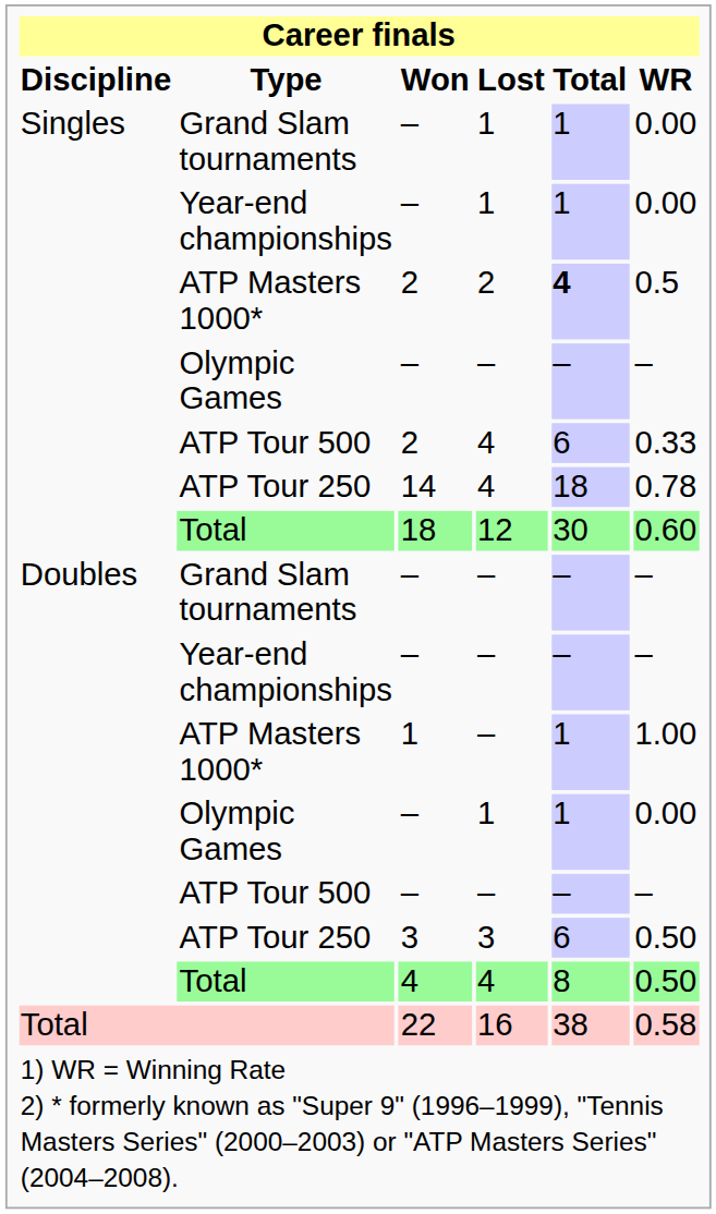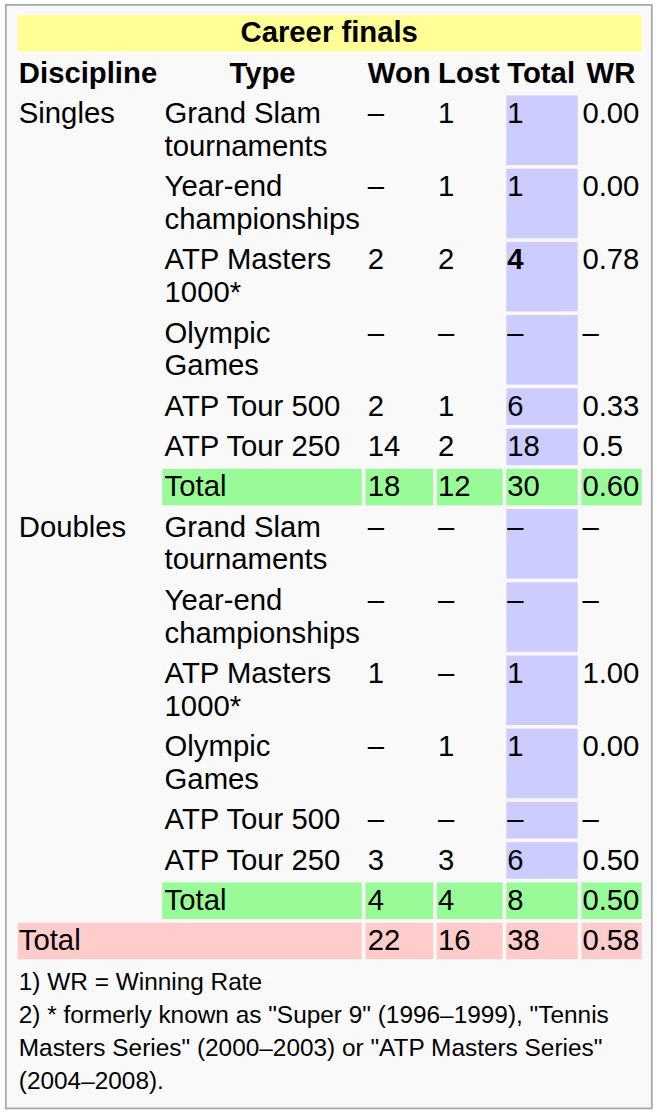 <table class="infobox vcard vevent" style="width:40%;">
 <tr bgcolor=FFFF96>
 <th colspan=6>Career finals</th>
 </tr>
 <tr>
 <th>Discipline</th>
 <th>Type</th>
 <th>Won</th>
 <th>Lost</th>
 <th>Total</th>
 <th>WR</th>
 </tr>
 <tr>
 <td rowspan=7>Singles</td>
 <td>Grand Slam tournaments</td>
 <td>–</td>
 <td>1</td>
 <td bgcolor=CCCCFF>1</td>
 <td>0.00</td>
 </tr>
 <tr>
 <td>Year-end championships</td>
 <td>–</td>
 <td>1</td>
 <td bgcolor=CCCCFF>1</td>
 <td>0.00</td>
 </tr>
 <tr>
 <td>ATP Masters 1000*</td>
 <td>2</td>
 <td>2</td>
 <td bgcolor=CCCCFF><strong>4</strong></td>
-<td>0.5</td>
+<td>0.78</td>
 </tr>
 <tr>
 <td>Olympic Games</td>
 <td>–</td>
 <td>–</td>
 <td bgcolor=CCCCFF>–</td>
 <td>–</td>
 </tr>
 <tr>
 <td>ATP Tour 500</td>
 <td>2</td>
-<td>4</td>
+<td>1</td>
 <td bgcolor=CCCCFF>6</td>
 <td>0.33</td>
 </tr>
 <tr>
 <td>ATP Tour 250</td>
 <td>14</td>
-<td>4</td>
+<td>2</td>
 <td bgcolor=CCCCFF>18</td>
-<td>0.78</td>
+<td>0.5</td>
 </tr>
 <tr bgcolor=98fb98>
 <td>Total</td>
 <td>18</td>
 <td>12</td>
 <td>30</td>
 <td>0.60</td>
 </tr>
 <tr>
 <td rowspan=7>Doubles</td>
 <td>Grand Slam tournaments</td>
 <td>–</td>
 <td>–</td>
 <td bgcolor=CCCCFF>–</td>
 <td>–</td>
 </tr>
 <tr>
 <td>Year-end championships</td>
 <td>–</td>
 <td>–</td>
 <td bgcolor=CCCCFF>–</td>
 <td>–</td>
 </tr>
 <tr>
 <td>ATP Masters 1000*</td>
 <td>1</td>
 <td>–</td>
 <td bgcolor=CCCCFF>1</td>
 <td>1.00</td>
 </tr>
 <tr>
 <td>Olympic Games</td>
 <td>–</td>
 <td>1</td>
 <td bgcolor=CCCCFF>1</td>
 <td>0.00</td>
 </tr>
 <tr>
 <td>ATP Tour 500</td>
 <td>–</td>
 <td>–</td>
 <td bgcolor=CCCCFF>–</td>
 <td>–</td>
 </tr>
 <tr>
 <td>ATP Tour 250</td>
 <td>3</td>
 <td>3</td>
 <td bgcolor=CCCCFF>6</td>
 <td>0.50</td>
 </tr>
 <tr bgcolor=98fb98>
 <td>Total</td>
 <td>4</td>
 <td>4</td>
 <td>8</td>
 <td>0.50</td>
 </tr>
 <tr bgcolor=FFCCCC>
 <td colspan=2>Total</td>
 <td>22</td>
 <td>16</td>
 <td>38</td>
 <td>0.58</td>
 </tr>
 <tr>
 <td colspan=6><small>1) WR = Winning Rate <br>2) * formerly known as "Super 9" (1996–1999), "Tennis Masters Series" (2000–2003) or "ATP Masters Series" (2004–2008).</small></td>
 </tr>
 </table>
